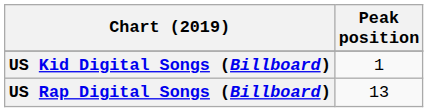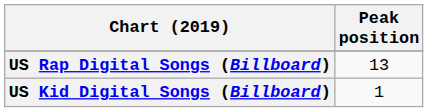 <table class="wikitable sortable plainrowheaders" style="text-align:center">
 <tr>
 <th scope="col">Chart (2019)</th>
 <th scope="col">Peak<br>position</th>
 </tr>
 <tr>
 </tr>
 <tr>
+<th scope="row">US <a href='#'>Rap Digital Songs</a> (<em><a href='#'>Billboard</a></em>)</th>
+<td>13</td>
+</tr>
+<tr>
 <th scope="row">US <a href='#'>Kid Digital Songs</a> (<em><a href='#'>Billboard</a></em>)</th>
 <td>1</td>
 </tr>
-<tr>
-<th scope="row">US <a href='#'>Rap Digital Songs</a> (<em><a href='#'>Billboard</a></em>)</th>
-<td>13</td>
-</tr>
 </table>
